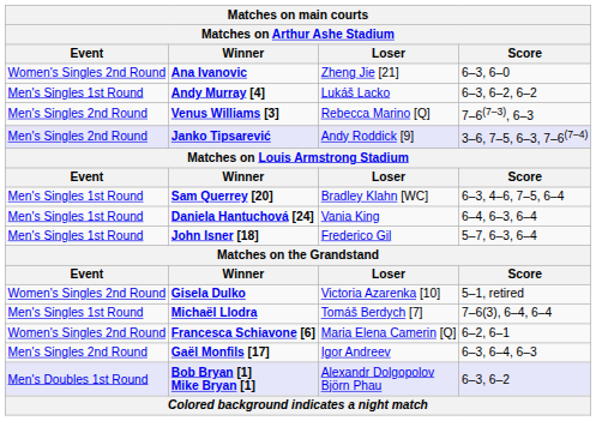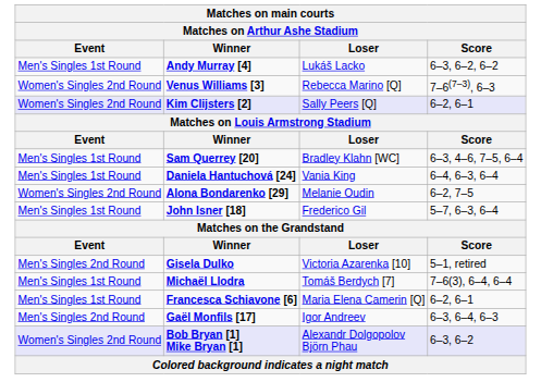 <table class="wikitable collapsible uncollapsed" style=margin:auto>
 <tr>
 <th colspan=4 style=white-space:nowrap>Matches on main courts</th>
 </tr>
 <tr>
 <th colspan=4>Matches on <a href='#'>Arthur Ashe Stadium</a></th>
 </tr>
 <tr>
 <th>Event</th>
 <th>Winner</th>
 <th>Loser</th>
 <th>Score</th>
 </tr>
 <tr>
-<td><a href='#'>Women's Singles 2nd Round</a></td>
-<td> <strong><a href='#'>Ana Ivanovic</a></strong></td>
-<td> <a href='#'>Zheng Jie</a> [21]</td>
-<td>6–3, 6–0</td>
-</tr>
-<tr>
 <td><a href='#'>Men's Singles 1st Round</a></td>
 <td> <strong><a href='#'>Andy Murray</a> [4]</strong></td>
 <td> <a href='#'>Lukáš Lacko</a></td>
 <td>6–3, 6–2, 6–2</td>
 </tr>
 <tr>
-<td><a href='#'>Men's Singles 2nd Round</a></td>
+<td><a href='#'>Women's Singles 2nd Round</a></td>
 <td> <strong><a href='#'>Venus Williams</a> [3]</strong></td>
 <td> <a href='#'>Rebecca Marino</a> [Q]</td>
 <td>7–6<sup>(7–3)</sup>, 6–3</td>
 </tr>
 <tr bgcolor=lavender>
-<td><a href='#'>Men's Singles 2nd Round</a></td>
-<td> <strong><a href='#'>Janko Tipsarević</a></strong></td>
-<td> <a href='#'>Andy Roddick</a> [9]</td>
-<td>3–6, 7–5, 6–3, 7–6<sup>(7–4)</sup></td>
+<td><a href='#'>Women's Singles 2nd Round</a></td>
+<td> <strong><a href='#'>Kim Clijsters</a> [2]</strong></td>
+<td> <a href='#'>Sally Peers</a> [Q]</td>
+<td>6–2, 6–1</td>
 </tr>
 <tr>
 <th colspan=4>Matches on <a href='#'>Louis Armstrong Stadium</a></th>
 </tr>
 <tr>
 <th>Event</th>
 <th>Winner</th>
 <th>Loser</th>
 <th>Score</th>
 </tr>
 <tr>
 <td><a href='#'>Men's Singles 1st Round</a></td>
 <td> <strong><a href='#'>Sam Querrey</a> [20]</strong></td>
 <td> <a href='#'>Bradley Klahn</a> [WC]</td>
 <td>6–3, 4–6, 7–5, 6–4</td>
 </tr>
 <tr>
 <td><a href='#'>Men's Singles 1st Round</a></td>
 <td> <strong><a href='#'>Daniela Hantuchová</a> [24]</strong></td>
 <td> <a href='#'>Vania King</a></td>
 <td>6–4, 6–3, 6–4</td>
 </tr>
 <tr>
+<td><a href='#'>Women's Singles 2nd Round</a></td>
+<td> <strong><a href='#'>Alona Bondarenko</a> [29]</strong></td>
+<td> <a href='#'>Melanie Oudin</a></td>
+<td>6–2, 7–5</td>
+</tr>
+<tr>
 <td><a href='#'>Men's Singles 1st Round</a></td>
 <td> <strong><a href='#'>John Isner</a> [18]</strong></td>
 <td> <a href='#'>Frederico Gil</a></td>
 <td>5–7, 6–3, 6–4</td>
 </tr>
 <tr>
 <th colspan=4><strong>Matches on the Grandstand</strong></th>
 </tr>
 <tr>
 <th>Event</th>
 <th>Winner</th>
 <th>Loser</th>
 <th>Score</th>
 </tr>
 <tr>
-<td><a href='#'>Women's Singles 2nd Round</a></td>
+<td><a href='#'>Men's Singles 2nd Round</a></td>
 <td> <strong><a href='#'>Gisela Dulko</a>  </strong></td>
 <td> <a href='#'>Victoria Azarenka</a> [10]</td>
 <td>5–1, retired</td>
 </tr>
 <tr>
 <td><a href='#'>Men's Singles 1st Round</a></td>
 <td> <strong><a href='#'>Michaël Llodra</a></strong></td>
 <td> <a href='#'>Tomáš Berdych</a> [7]</td>
 <td>7–6(3), 6–4, 6–4</td>
 </tr>
 <tr>
-<td><a href='#'>Women's Singles 2nd Round</a></td>
+<td><a href='#'>Men's Singles 1st Round</a></td>
 <td> <strong><a href='#'>Francesca Schiavone</a> [6]</strong></td>
 <td> <a href='#'>Maria Elena Camerin</a> [Q]</td>
 <td>6–2, 6–1</td>
 </tr>
 <tr>
 <td><a href='#'>Men's Singles 2nd Round</a></td>
 <td> <strong><a href='#'>Gaël Monfils</a> [17]</strong></td>
 <td> <a href='#'>Igor Andreev</a></td>
 <td>6–3, 6–4, 6–3</td>
 </tr>
 <tr bgcolor=lavender>
-<td><a href='#'>Men's Doubles 1st Round</a></td>
+<td><a href='#'>Women's Singles 2nd Round</a></td>
 <td> <strong><a href='#'>Bob Bryan</a> [1]<br> <a href='#'>Mike Bryan</a> [1]</strong></td>
 <td> <a href='#'>Alexandr Dolgopolov</a><br> <a href='#'>Björn Phau</a></td>
 <td>6–3, 6–2</td>
 </tr>
 <tr>
 <th colspan=4><em>Colored background indicates a night match</em></th>
 </tr>
 </table>
